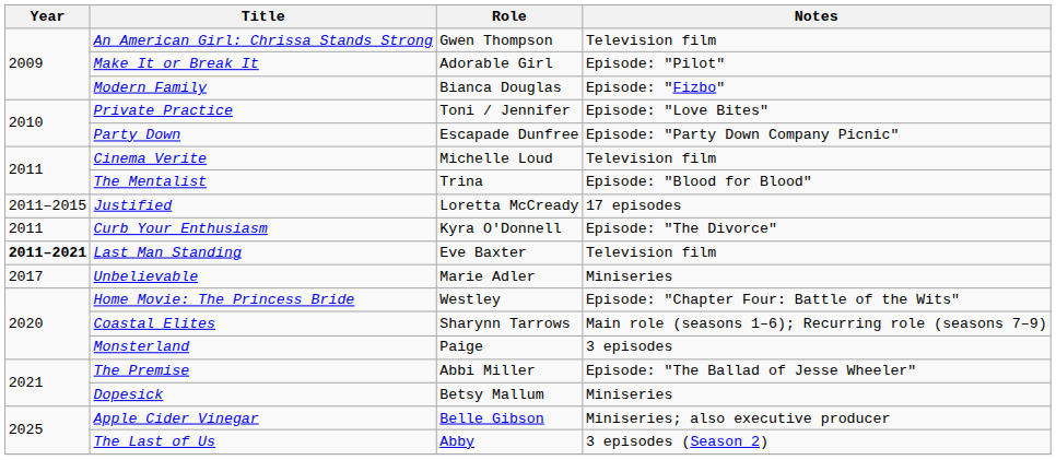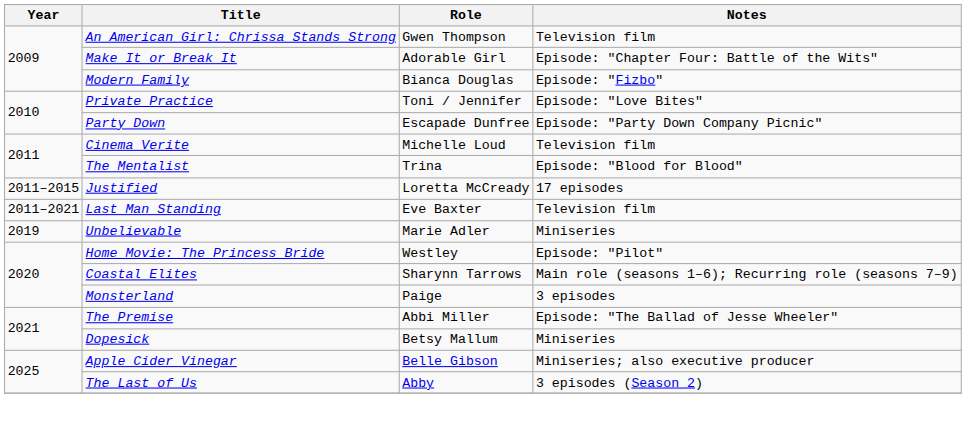 <table class="wikitable sortable">
 <tr>
 <th>Year</th>
 <th>Title</th>
 <th>Role</th>
 <th class="unsortable">Notes</th>
 </tr>
 <tr>
 <td rowspan="3">2009</td>
 <td><em><a href='#'>An American Girl: Chrissa Stands Strong</a></em></td>
 <td>Gwen Thompson</td>
 <td>Television film</td>
 </tr>
 <tr>
 <td><em><a href='#'>Make It or Break It</a></em></td>
 <td>Adorable Girl</td>
-<td>Episode: "Pilot"</td>
+<td>Episode: "Chapter Four: Battle of the Wits"</td>
 </tr>
 <tr>
 <td><em><a href='#'>Modern Family</a></em></td>
 <td>Bianca Douglas</td>
 <td>Episode: "<a href='#'>Fizbo</a>"</td>
 </tr>
 <tr>
 <td rowspan="2">2010</td>
 <td><em><a href='#'>Private Practice</a></em></td>
 <td>Toni / Jennifer</td>
 <td>Episode: "Love Bites"</td>
 </tr>
 <tr>
 <td><em><a href='#'>Party Down</a></em></td>
 <td>Escapade Dunfree</td>
 <td>Episode: "Party Down Company Picnic"</td>
 </tr>
 <tr>
 <td rowspan="2">2011</td>
 <td><em><a href='#'>Cinema Verite</a></em></td>
 <td>Michelle Loud</td>
 <td>Television film</td>
 </tr>
 <tr>
 <td><em><a href='#'>The Mentalist</a></em></td>
 <td>Trina</td>
 <td>Episode: "Blood for Blood"</td>
 </tr>
 <tr>
 <td>2011–2015</td>
 <td><em><a href='#'>Justified</a></em></td>
 <td>Loretta McCready</td>
 <td>17 episodes</td>
 </tr>
 <tr>
-<td>2011</td>
-<td><em><a href='#'>Curb Your Enthusiasm</a></em></td>
-<td>Kyra O'Donnell</td>
-<td>Episode: "The Divorce"</td>
-</tr>
-<tr>
-<td><strong>2011–2021</strong></td>
+<td>2011–2021</td>
 <td><em><a href='#'>Last Man Standing</a></em></td>
 <td>Eve Baxter</td>
 <td>Television film</td>
 </tr>
 <tr>
-<td>2017</td>
+<td>2019</td>
 <td><em><a href='#'>Unbelievable</a></em></td>
 <td>Marie Adler</td>
 <td>Miniseries</td>
 </tr>
 <tr>
 <td rowspan="3">2020</td>
 <td><em><a href='#'>Home Movie: The Princess Bride</a></em></td>
 <td>Westley</td>
-<td>Episode: "Chapter Four: Battle of the Wits"</td>
+<td>Episode: "Pilot"</td>
 </tr>
 <tr>
 <td><em><a href='#'>Coastal Elites</a></em></td>
 <td>Sharynn Tarrows</td>
 <td>Main role (seasons 1–6); Recurring role (seasons 7–9)</td>
 </tr>
 <tr>
 <td><em><a href='#'>Monsterland</a></em></td>
 <td>Paige</td>
 <td>3 episodes</td>
 </tr>
 <tr>
 <td rowspan="2">2021</td>
 <td><em><a href='#'>The Premise</a></em></td>
 <td>Abbi Miller</td>
 <td>Episode: "The Ballad of Jesse Wheeler"</td>
 </tr>
 <tr>
 <td><em><a href='#'>Dopesick</a></em></td>
 <td>Betsy Mallum</td>
 <td>Miniseries</td>
 </tr>
 <tr>
 <td rowspan="2">2025</td>
 <td><em><a href='#'>Apple Cider Vinegar</a></em></td>
 <td><a href='#'>Belle Gibson</a></td>
 <td>Miniseries; also executive producer</td>
 </tr>
 <tr>
 <td><em><a href='#'>The Last of Us</a></em></td>
 <td><a href='#'>Abby</a></td>
 <td>3 episodes (<a href='#'>Season 2</a>)</td>
 </tr>
 <tr>
 </tr>
 </table>
